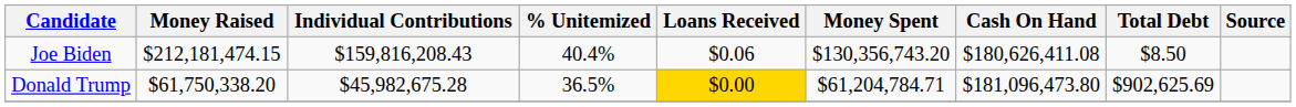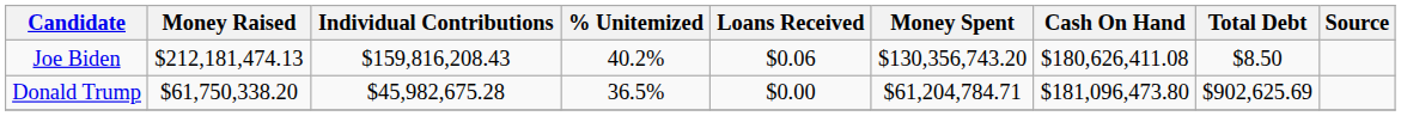 <table class="sortable wikitable" style="text-align:center; width:80%;">
 <tr>
 <th><a href='#'>Candidate</a></th>
 <th>Money Raised</th>
 <th>Individual Contributions</th>
 <th>% Unitemized</th>
 <th>Loans Received</th>
 <th>Money Spent</th>
 <th>Cash On Hand</th>
 <th>Total Debt</th>
 <th>Source</th>
 </tr>
 <tr>
 <td><a href='#'>Joe Biden</a></td>
-<td>$212,181,474.15</td>
+<td>$212,181,474.13</td>
 <td>$159,816,208.43</td>
-<td>40.4%</td>
+<td>40.2%</td>
 <td>$0.06</td>
 <td>$130,356,743.20</td>
 <td>$180,626,411.08</td>
 <td>$8.50</td>
 <td></td>
 </tr>
 <tr>
 <td><a href='#'>Donald Trump</a></td>
 <td>$61,750,338.20</td>
 <td>$45,982,675.28</td>
 <td>36.5%</td>
-<td style="background: gold;">$0.00</td>
+<td>$0.00</td>
 <td>$61,204,784.71</td>
 <td>$181,096,473.80</td>
 <td>$902,625.69</td>
 <td></td>
 </tr>
 <tr>
 </tr>
 </table>
